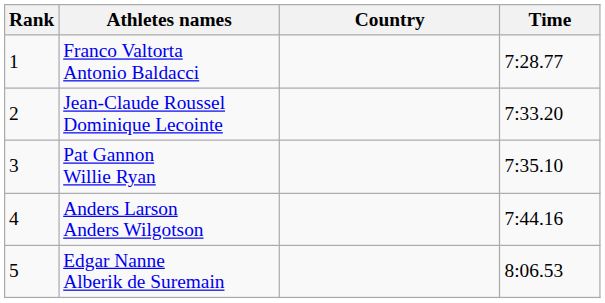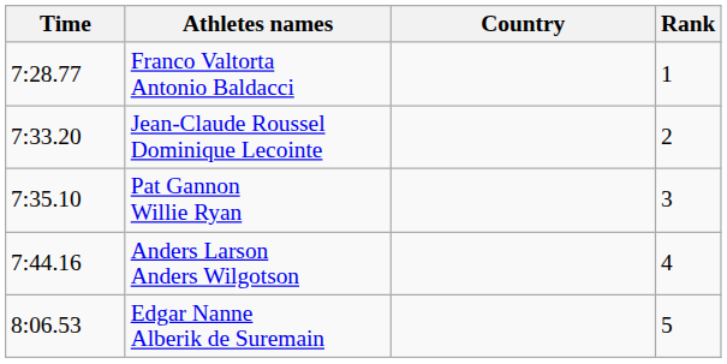 <table class="wikitable">
 <tr>
-<th width=25>Rank</th>
+<th width=75>Time</th>
 <th width=175>Athletes names</th>
 <th width=175>Country</th>
-<th width=75>Time</th>
+<th width=25>Rank</th>
 </tr>
 <tr>
-<td>1</td>
+<td>7:28.77</td>
 <td><a href='#'>Franco Valtorta</a><br><a href='#'>Antonio Baldacci</a></td>
 <td></td>
-<td>7:28.77</td>
+<td>1</td>
 </tr>
 <tr>
-<td>2</td>
+<td>7:33.20</td>
 <td><a href='#'>Jean-Claude Roussel</a><br><a href='#'>Dominique Lecointe</a></td>
 <td></td>
-<td>7:33.20</td>
+<td>2</td>
 </tr>
 <tr>
-<td>3</td>
+<td>7:35.10</td>
 <td><a href='#'>Pat Gannon</a><br><a href='#'>Willie Ryan</a></td>
 <td></td>
-<td>7:35.10</td>
+<td>3</td>
 </tr>
 <tr>
-<td>4</td>
+<td>7:44.16</td>
 <td><a href='#'>Anders Larson</a><br><a href='#'>Anders Wilgotson</a></td>
 <td></td>
-<td>7:44.16</td>
+<td>4</td>
 </tr>
 <tr>
-<td>5</td>
+<td>8:06.53</td>
 <td><a href='#'>Edgar Nanne</a><br><a href='#'>Alberik de Suremain</a></td>
 <td></td>
-<td>8:06.53</td>
+<td>5</td>
 </tr>
 </table>
